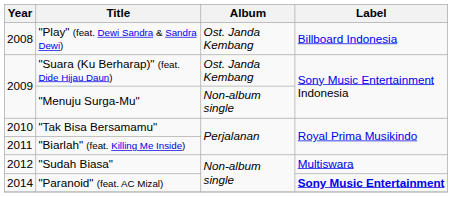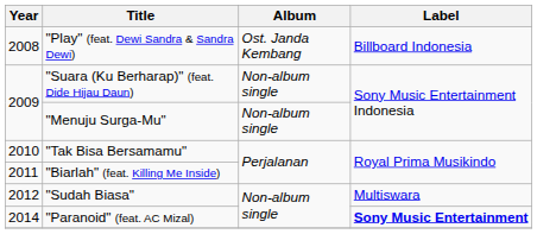 <table class="wikitable">
 <tr>
 <th>Year</th>
 <th>Title</th>
 <th>Album</th>
 <th>Label</th>
 </tr>
 <tr>
 <td>2008</td>
 <td>"Play" <small>(feat. <a href='#'>Dewi Sandra</a> & <a href='#'>Sandra Dewi</a>)</small></td>
 <td><em>Ost. Janda Kembang</em></td>
 <td><a href='#'>Billboard Indonesia</a></td>
 </tr>
 <tr>
 <td rowspan= "2">2009</td>
 <td>"Suara (Ku Berharap)" <small>(feat. <a href='#'>Dide Hijau Daun</a>)</small></td>
-<td><em>Ost. Janda Kembang</em></td>
+<td><em>Non-album single</em></td>
 <td rowspan= "2"><a href='#'>Sony Music Entertainment</a> Indonesia</td>
 </tr>
 <tr>
 <td>"Menuju Surga-Mu"</td>
 <td><em>Non-album single</em></td>
 </tr>
 <tr>
 <td>2010</td>
 <td>"Tak Bisa Bersamamu"</td>
 <td rowspan= "2"><em>Perjalanan</em></td>
 <td rowspan= "2"><a href='#'>Royal Prima Musikindo</a></td>
 </tr>
 <tr>
 <td>2011</td>
 <td>"Biarlah" <small>(feat. <a href='#'>Killing Me Inside</a>)</small></td>
 </tr>
 <tr>
 <td>2012</td>
 <td>"Sudah Biasa"</td>
 <td rowspan= "2"><em>Non-album single</em></td>
 <td><a href='#'>Multiswara</a></td>
 </tr>
 <tr>
 <td>2014</td>
 <td>"Paranoid" <small>(feat. AC Mizal)</small></td>
 <td><strong><a href='#'>Sony Music Entertainment</a></strong></td>
 </tr>
 <tr>
 </tr>
 </table>
